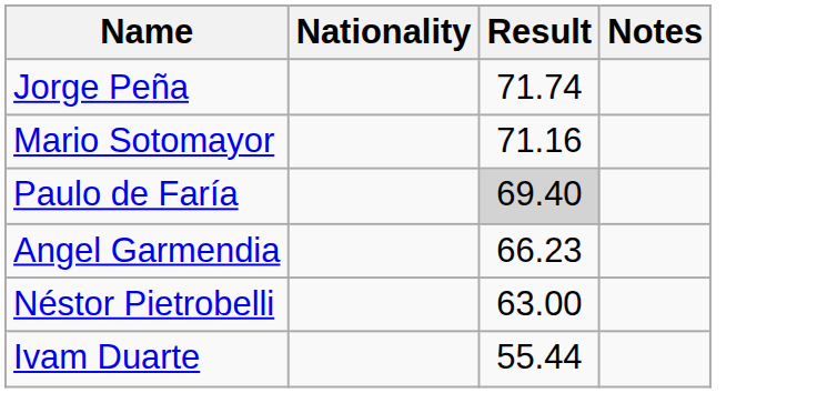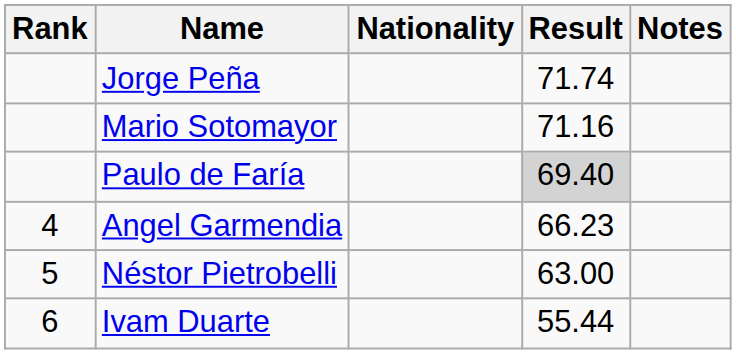 <table class="wikitable sortable" style="text-align:center">
 <tr>
+<th>Rank</th>
 <th>Name</th>
 <th>Nationality</th>
 <th>Result</th>
 <th>Notes</th>
 </tr>
 <tr>
+<td></td>
 <td align=left><a href='#'>Jorge Peña</a></td>
 <td align=left></td>
 <td>71.74</td>
 <td></td>
 </tr>
 <tr>
+<td></td>
 <td align=left><a href='#'>Mario Sotomayor</a></td>
 <td align=left></td>
 <td>71.16</td>
 <td></td>
 </tr>
 <tr>
+<td></td>
 <td align=left><a href='#'>Paulo de Faría</a></td>
 <td align=left></td>
 <td style="background: lightgrey;">69.40</td>
 <td></td>
 </tr>
 <tr>
+<td>4</td>
 <td align=left><a href='#'>Angel Garmendia</a></td>
 <td align=left></td>
 <td>66.23</td>
 <td></td>
 </tr>
 <tr>
+<td>5</td>
 <td align=left><a href='#'>Néstor Pietrobelli</a></td>
 <td align=left></td>
 <td>63.00</td>
 <td></td>
 </tr>
 <tr>
+<td>6</td>
 <td align=left><a href='#'>Ivam Duarte</a></td>
 <td align=left></td>
 <td>55.44</td>
 <td></td>
 </tr>
 </table>
